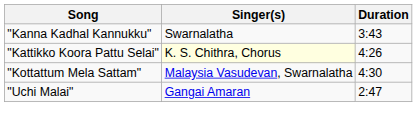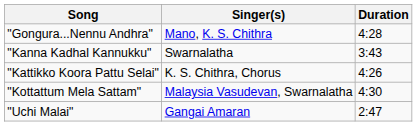 <table class="wikitable" style="font-size:95%;">
 <tr>
 <th>Song</th>
 <th>Singer(s)</th>
 <th>Duration</th>
+</tr>
+<tr>
+<td>"Gongura...Nennu Andhra"</td>
+<td><a href='#'>Mano</a>, <a href='#'>K. S. Chithra</a></td>
+<td>4:28</td>
 </tr>
 <tr>
 <td>"Kanna Kadhal Kannukku"</td>
 <td>Swarnalatha</td>
 <td>3:43</td>
 </tr>
 <tr>
 <td>"Kattikko Koora Pattu Selai"</td>
-<td style="background: lightyellow;">K. S. Chithra, Chorus</td>
+<td>K. S. Chithra, Chorus</td>
 <td>4:26</td>
 </tr>
 <tr>
 <td>"Kottattum Mela Sattam"</td>
 <td><a href='#'>Malaysia Vasudevan</a>, Swarnalatha</td>
 <td>4:30</td>
 </tr>
 <tr>
 <td>"Uchi Malai"</td>
 <td><a href='#'>Gangai Amaran</a></td>
 <td>2:47</td>
 </tr>
 </table>
